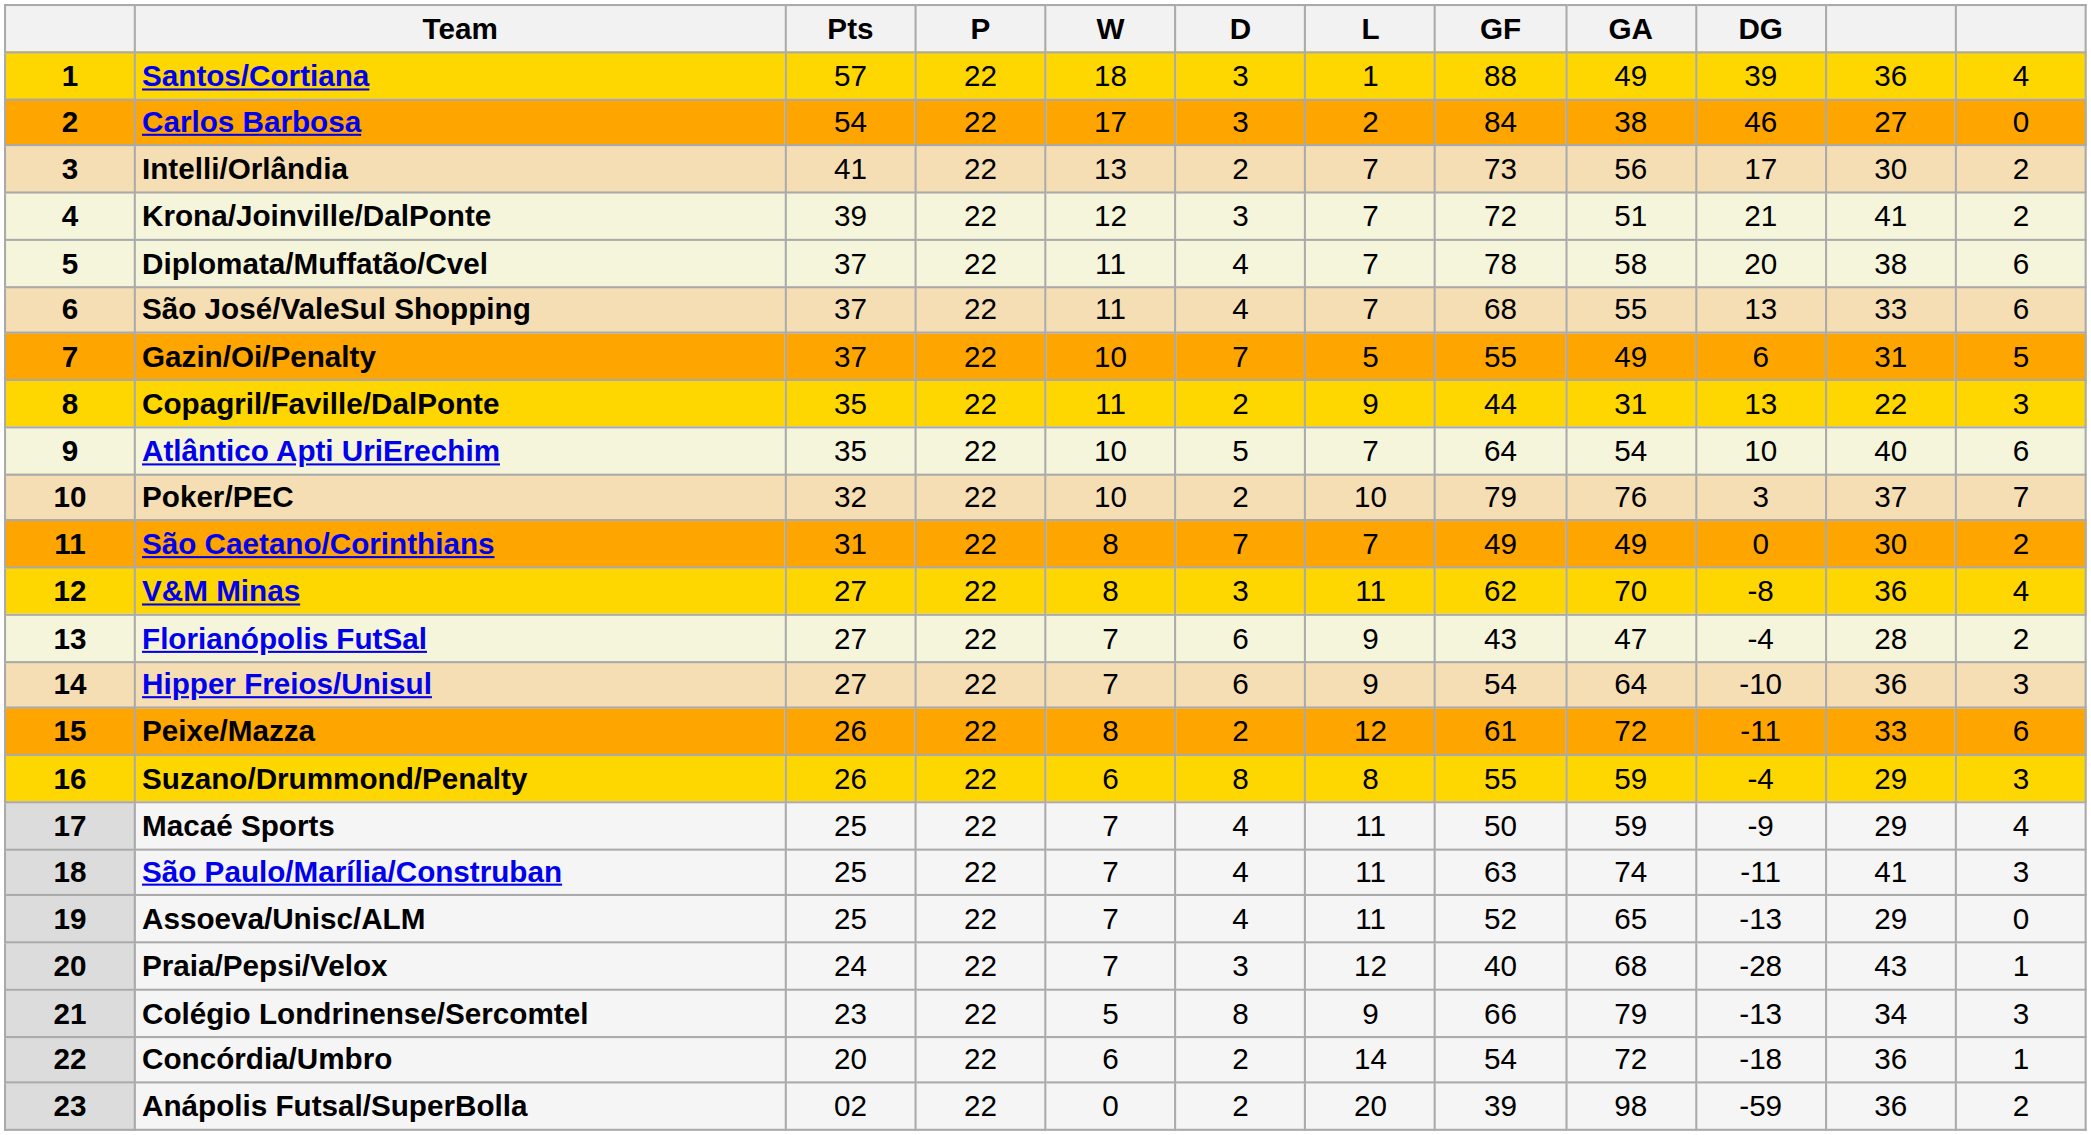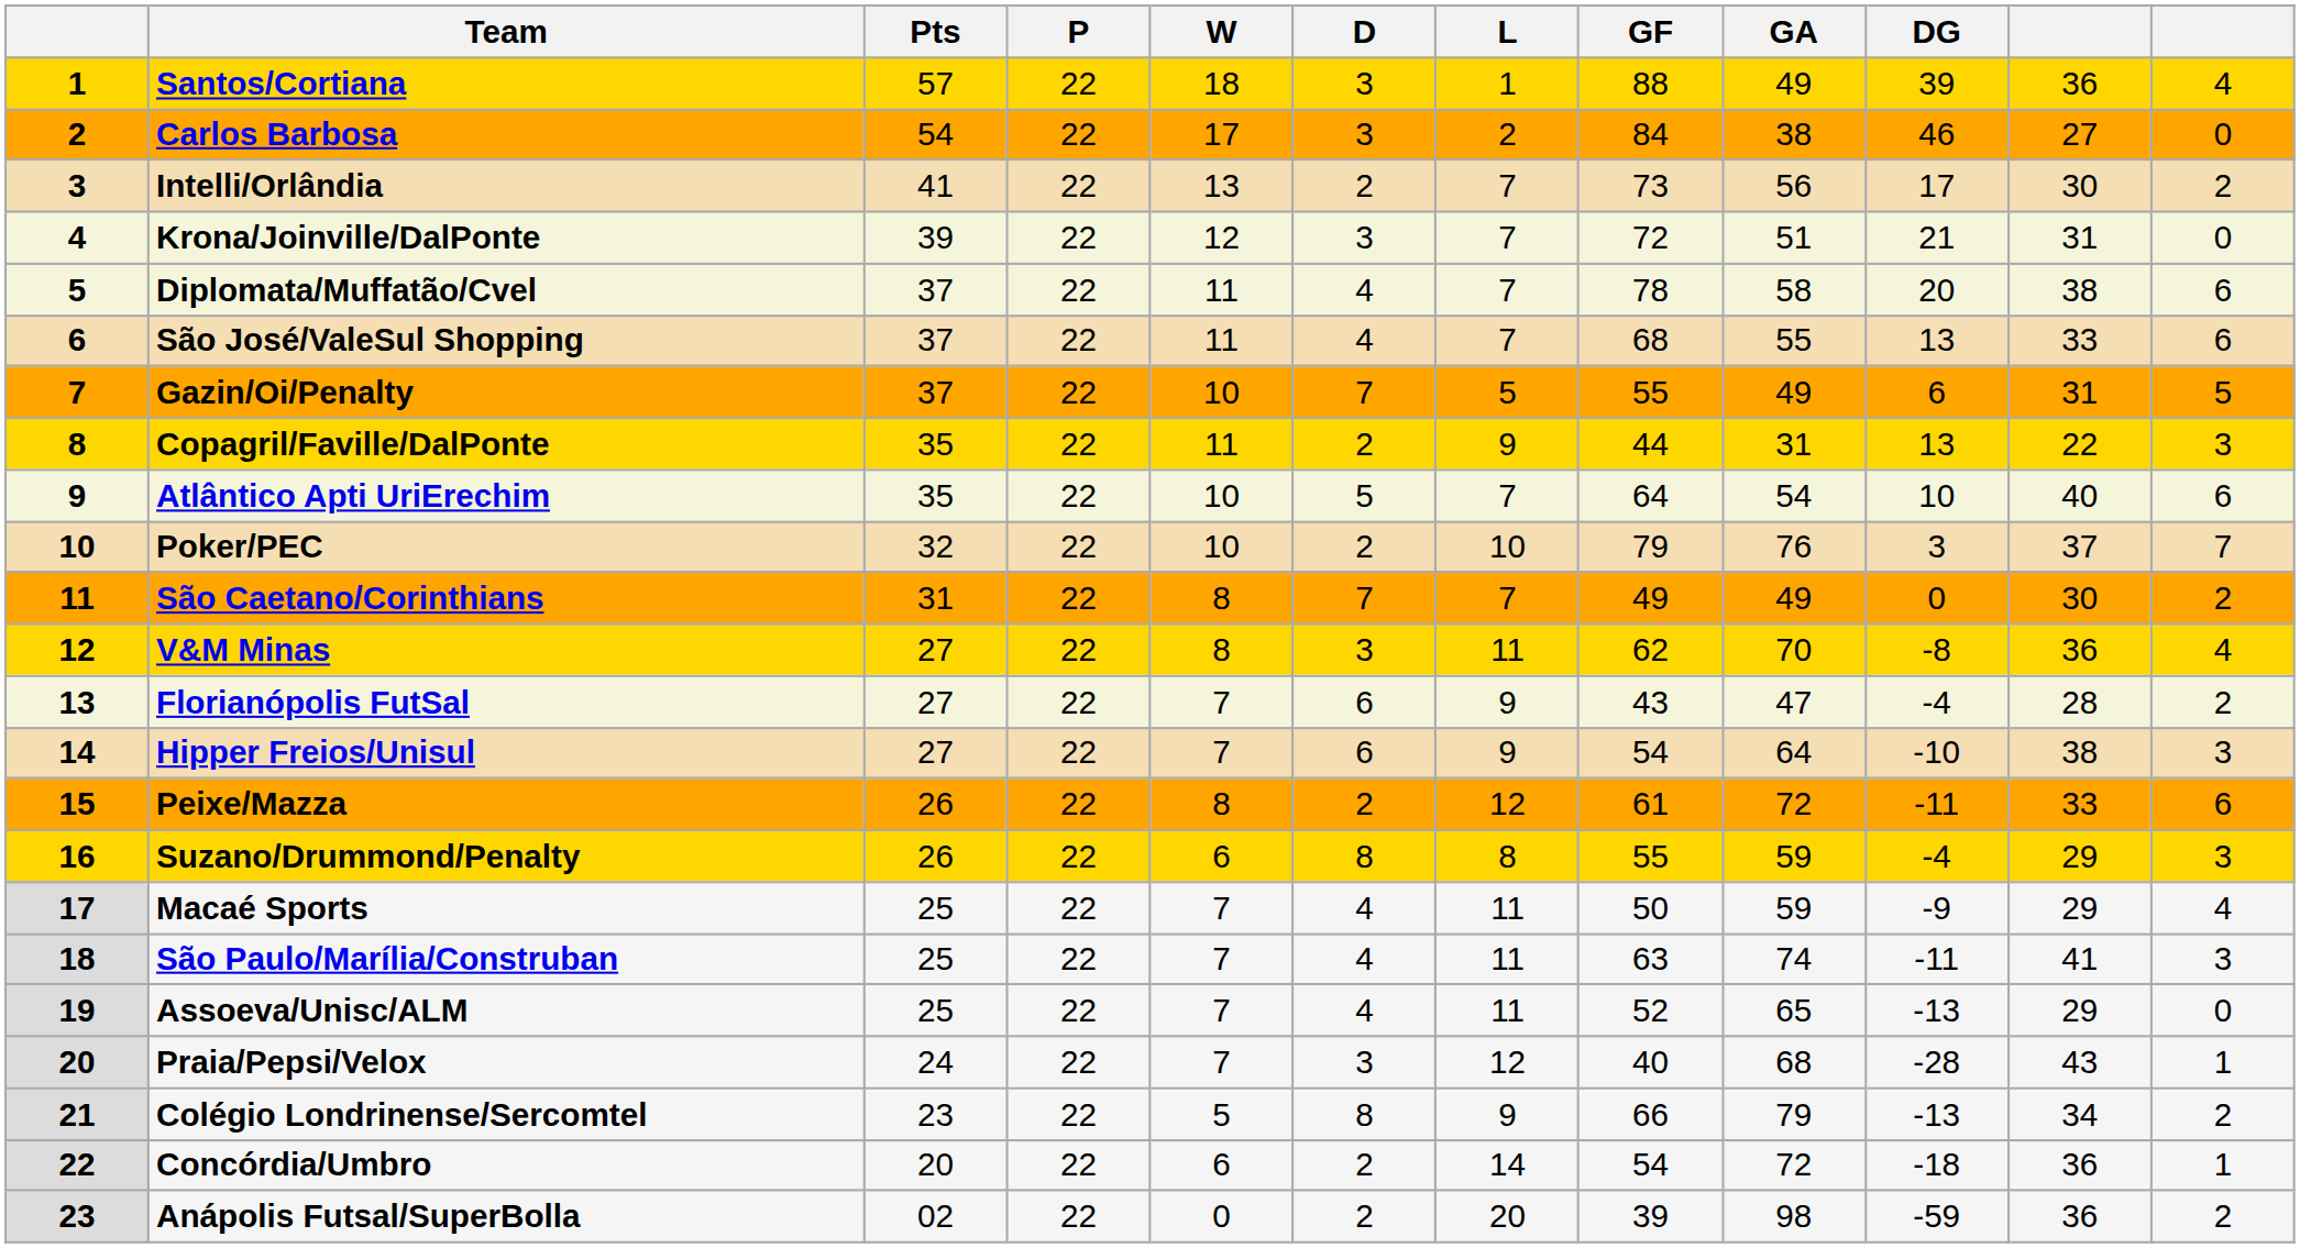 <table class="wikitable sortable" style="text-align:center; font-size:90%;width:80%">
 <tr>
 <th bgcolor=#ffe5b4 width="5%"><span></span></th>
 <th bgcolor=#ffe5b4 width="25%"><span>Team</span></th>
 <th bgcolor=#ffe5b4 width="5%"><span>Pts</span></th>
 <th bgcolor=#ffe5b4 width="5%"><span>P</span></th>
 <th bgcolor=#ffe5b4 width="5%"><span>W</span></th>
 <th bgcolor=#ffe5b4 width="5%"><span>D</span></th>
 <th bgcolor=#ffe5b4 width="5%"><span>L</span></th>
 <th bgcolor=#ffe5b4 width="5%"><span>GF</span></th>
 <th bgcolor=#ffe5b4 width="5%"><span>GA</span></th>
 <th bgcolor=#ffe5b4 width="5%"><span>DG</span></th>
 <th bgcolor=#ffe5b4 width="5%"></th>
 <th bgcolor=#ffe5b4 width="5%"></th>
 </tr>
 <tr bgcolor=gold>
 <td bgcolor=gold align="center"><strong>1</strong></td>
 <td align=left><strong> <a href='#'>Santos/Cortiana</a></strong></td>
 <td>57</td>
 <td>22</td>
 <td>18</td>
 <td>3</td>
 <td>1</td>
 <td>88</td>
 <td>49</td>
 <td>39</td>
 <td>36</td>
 <td>4</td>
 </tr>
 <tr bgcolor=orange>
 <td bgcolor=orange align="center"><strong>2</strong></td>
 <td align=left><strong> <a href='#'>Carlos Barbosa</a></strong></td>
 <td>54</td>
 <td>22</td>
 <td>17</td>
 <td>3</td>
 <td>2</td>
 <td>84</td>
 <td>38</td>
 <td>46</td>
 <td>27</td>
 <td>0</td>
 </tr>
 <tr bgcolor=wheat>
 <td bgcolor=wheat align="center"><strong>3</strong></td>
 <td align=left><strong> Intelli/Orlândia</strong></td>
 <td>41</td>
 <td>22</td>
 <td>13</td>
 <td>2</td>
 <td>7</td>
 <td>73</td>
 <td>56</td>
 <td>17</td>
 <td>30</td>
 <td>2</td>
 </tr>
 <tr bgcolor=#f5f5dc>
 <td bgcolor=#f5f5dc align="center"><strong>4</strong></td>
 <td align=left><strong> Krona/Joinville/DalPonte</strong></td>
 <td>39</td>
 <td>22</td>
 <td>12</td>
 <td>3</td>
 <td>7</td>
 <td>72</td>
 <td>51</td>
 <td>21</td>
-<td>41</td>
-<td>2</td>
+<td>31</td>
+<td>0</td>
 </tr>
 <tr bgcolor=#f5f5dc>
 <td bgcolor=#f5f5dc align="center"><strong>5</strong></td>
 <td align=left><strong> Diplomata/Muffatão/Cvel</strong></td>
 <td>37</td>
 <td>22</td>
 <td>11</td>
 <td>4</td>
 <td>7</td>
 <td>78</td>
 <td>58</td>
 <td>20</td>
 <td>38</td>
 <td>6</td>
 </tr>
 <tr bgcolor=wheat>
 <td bgcolor=wheat align="center"><strong>6</strong></td>
 <td align=left><strong> São José/ValeSul Shopping</strong></td>
 <td>37</td>
 <td>22</td>
 <td>11</td>
 <td>4</td>
 <td>7</td>
 <td>68</td>
 <td>55</td>
 <td>13</td>
 <td>33</td>
 <td>6</td>
 </tr>
 <tr bgcolor=orange>
 <td bgcolor=orange align="center"><strong>7</strong></td>
 <td align=left><strong> Gazin/Oi/Penalty</strong></td>
 <td>37</td>
 <td>22</td>
 <td>10</td>
 <td>7</td>
 <td>5</td>
 <td>55</td>
 <td>49</td>
 <td>6</td>
 <td>31</td>
 <td>5</td>
 </tr>
 <tr bgcolor=gold>
 <td bgcolor=gold align="center"><strong>8</strong></td>
 <td align=left><strong> Copagril/Faville/DalPonte</strong></td>
 <td>35</td>
 <td>22</td>
 <td>11</td>
 <td>2</td>
 <td>9</td>
 <td>44</td>
 <td>31</td>
 <td>13</td>
 <td>22</td>
 <td>3</td>
 </tr>
 <tr bgcolor=#f5f5dc>
 <td bgcolor=#f5f5dc align="center"><strong>9</strong></td>
 <td align=left><strong> <a href='#'>Atlântico Apti UriErechim</a></strong></td>
 <td>35</td>
 <td>22</td>
 <td>10</td>
 <td>5</td>
 <td>7</td>
 <td>64</td>
 <td>54</td>
 <td>10</td>
 <td>40</td>
 <td>6</td>
 </tr>
 <tr bgcolor=wheat>
 <td bgcolor=wheat align="center"><strong>10</strong></td>
 <td align=left><strong> Poker/PEC</strong></td>
 <td>32</td>
 <td>22</td>
 <td>10</td>
 <td>2</td>
 <td>10</td>
 <td>79</td>
 <td>76</td>
 <td>3</td>
 <td>37</td>
 <td>7</td>
 </tr>
 <tr bgcolor=orange>
 <td bgcolor=orange align="center"><strong>11</strong></td>
 <td align=left><strong> <a href='#'>São Caetano/Corinthians</a></strong></td>
 <td>31</td>
 <td>22</td>
 <td>8</td>
 <td>7</td>
 <td>7</td>
 <td>49</td>
 <td>49</td>
 <td>0</td>
 <td>30</td>
 <td>2</td>
 </tr>
 <tr bgcolor=gold>
 <td bgcolor=gold align="center"><strong>12</strong></td>
 <td align=left><strong> <a href='#'>V&M Minas</a></strong></td>
 <td>27</td>
 <td>22</td>
 <td>8</td>
 <td>3</td>
 <td>11</td>
 <td>62</td>
 <td>70</td>
 <td>-8</td>
 <td>36</td>
 <td>4</td>
 </tr>
 <tr bgcolor=#f5f5dc>
 <td bgcolor=#f5f5dc align="center"><strong>13</strong></td>
 <td align=left><strong> <a href='#'>Florianópolis FutSal</a></strong></td>
 <td>27</td>
 <td>22</td>
 <td>7</td>
 <td>6</td>
 <td>9</td>
 <td>43</td>
 <td>47</td>
 <td>-4</td>
 <td>28</td>
 <td>2</td>
 </tr>
 <tr bgcolor=wheat>
 <td bgcolor=wheat align="center"><strong>14</strong></td>
 <td align=left><strong> <a href='#'>Hipper Freios/Unisul</a></strong></td>
 <td>27</td>
 <td>22</td>
 <td>7</td>
 <td>6</td>
 <td>9</td>
 <td>54</td>
 <td>64</td>
 <td>-10</td>
-<td>36</td>
+<td>38</td>
 <td>3</td>
 </tr>
 <tr bgcolor=orange>
 <td bgcolor=orange align="center"><strong>15</strong></td>
 <td align=left><strong> Peixe/Mazza</strong></td>
 <td>26</td>
 <td>22</td>
 <td>8</td>
 <td>2</td>
 <td>12</td>
 <td>61</td>
 <td>72</td>
 <td>-11</td>
 <td>33</td>
 <td>6</td>
 </tr>
 <tr bgcolor=gold>
 <td bgcolor=gold align="center"><strong>16</strong></td>
 <td align=left><strong> Suzano/Drummond/Penalty</strong></td>
 <td>26</td>
 <td>22</td>
 <td>6</td>
 <td>8</td>
 <td>8</td>
 <td>55</td>
 <td>59</td>
 <td>-4</td>
 <td>29</td>
 <td>3</td>
 </tr>
 <tr bgcolor=whitesmoke>
 <td bgcolor=#DCDCDC align="center"><strong>17</strong></td>
 <td align=left><strong> Macaé Sports</strong></td>
 <td>25</td>
 <td>22</td>
 <td>7</td>
 <td>4</td>
 <td>11</td>
 <td>50</td>
 <td>59</td>
 <td>-9</td>
 <td>29</td>
 <td>4</td>
 </tr>
 <tr bgcolor=whitesmoke>
 <td bgcolor=#DCDCDC align="center"><strong>18</strong></td>
 <td align=left><strong> <a href='#'>São Paulo/Marília/Construban</a></strong></td>
 <td>25</td>
 <td>22</td>
 <td>7</td>
 <td>4</td>
 <td>11</td>
 <td>63</td>
 <td>74</td>
 <td>-11</td>
 <td>41</td>
 <td>3</td>
 </tr>
 <tr bgcolor=whitesmoke>
 <td bgcolor=#DCDCDC align="center"><strong>19</strong></td>
 <td align=left><strong> Assoeva/Unisc/ALM</strong></td>
 <td>25</td>
 <td>22</td>
 <td>7</td>
 <td>4</td>
 <td>11</td>
 <td>52</td>
 <td>65</td>
 <td>-13</td>
 <td>29</td>
 <td>0</td>
 </tr>
 <tr bgcolor=whitesmoke>
 <td bgcolor=#DCDCDC align="center"><strong>20</strong></td>
 <td align=left><strong> Praia/Pepsi/Velox</strong></td>
 <td>24</td>
 <td>22</td>
 <td>7</td>
 <td>3</td>
 <td>12</td>
 <td>40</td>
 <td>68</td>
 <td>-28</td>
 <td>43</td>
 <td>1</td>
 </tr>
 <tr bgcolor=whitesmoke>
 <td bgcolor=#DCDCDC align="center"><strong>21</strong></td>
 <td align=left><strong> Colégio Londrinense/Sercomtel</strong></td>
 <td>23</td>
 <td>22</td>
 <td>5</td>
 <td>8</td>
 <td>9</td>
 <td>66</td>
 <td>79</td>
 <td>-13</td>
 <td>34</td>
-<td>3</td>
+<td>2</td>
 </tr>
 <tr bgcolor=whitesmoke>
 <td bgcolor=#DCDCDC align="center"><strong>22</strong></td>
 <td align=left><strong> Concórdia/Umbro</strong></td>
 <td>20</td>
 <td>22</td>
 <td>6</td>
 <td>2</td>
 <td>14</td>
 <td>54</td>
 <td>72</td>
 <td>-18</td>
 <td>36</td>
 <td>1</td>
 </tr>
 <tr bgcolor=whitesmoke>
 <td bgcolor=#DCDCDC align="center"><strong>23</strong></td>
 <td align=left><strong> Anápolis Futsal/SuperBolla</strong></td>
 <td>02</td>
 <td>22</td>
 <td>0</td>
 <td>2</td>
 <td>20</td>
 <td>39</td>
 <td>98</td>
 <td>-59</td>
 <td>36</td>
 <td>2</td>
 </tr>
 </table>
